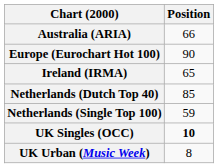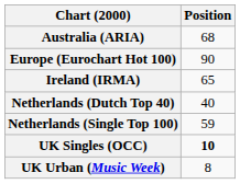 <table class="wikitable sortable plainrowheaders" style="text-align:center">
 <tr>
 <th>Chart (2000)</th>
 <th>Position</th>
 </tr>
 <tr>
 <th scope="row">Australia (ARIA)</th>
-<td>66</td>
+<td>68</td>
 </tr>
 <tr>
 <th scope="row">Europe (Eurochart Hot 100)</th>
 <td>90</td>
 </tr>
 <tr>
 <th scope="row">Ireland (IRMA)</th>
 <td>65</td>
 </tr>
 <tr>
 <th scope="row">Netherlands (Dutch Top 40)</th>
-<td>85</td>
+<td>40</td>
 </tr>
 <tr>
 <th scope="row">Netherlands (Single Top 100)</th>
 <td>59</td>
 </tr>
 <tr>
 <th scope="row">UK Singles (OCC)</th>
 <td><strong>10</strong></td>
 </tr>
 <tr>
 <th scope="row">UK Urban (<em><a href='#'>Music Week</a></em>)</th>
 <td>8</td>
 </tr>
 </table>
